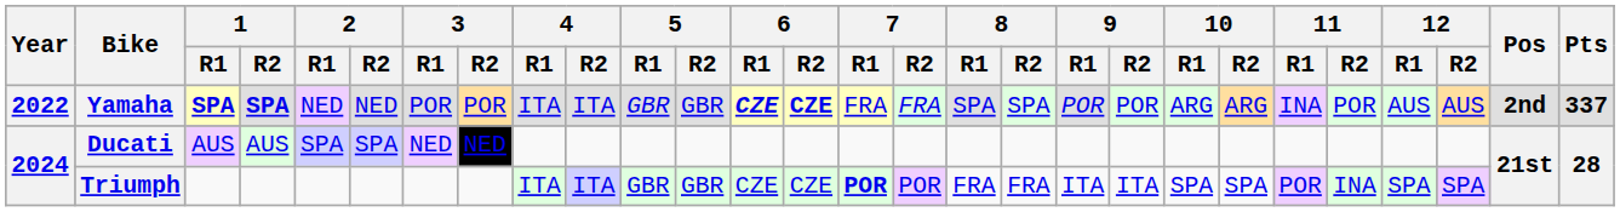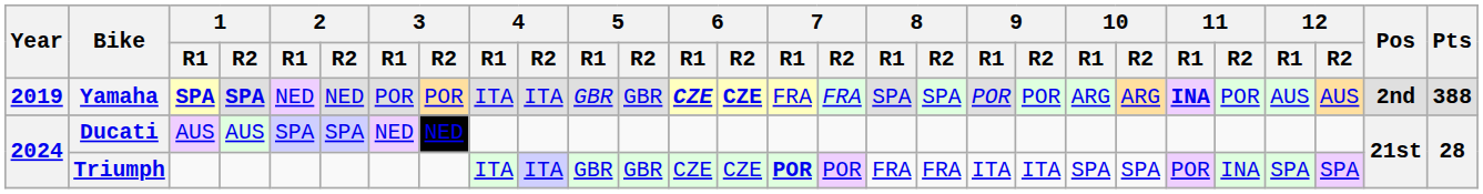 <table class="wikitable" style="text-align:center; font-size:90%">
 <tr>
 <th valign="middle" rowspan=2>Year</th>
 <th valign="middle" rowspan=2>Bike</th>
 <th colspan=2>1</th>
 <th colspan=2>2</th>
 <th colspan=2>3</th>
 <th colspan=2>4</th>
 <th colspan=2>5</th>
 <th colspan=2>6</th>
 <th colspan=2>7</th>
 <th colspan=2>8</th>
 <th colspan=2>9</th>
 <th colspan=2>10</th>
 <th colspan=2>11</th>
 <th colspan=2>12</th>
 <th rowspan=2>Pos</th>
 <th rowspan=2>Pts</th>
 </tr>
 <tr>
 <th>R1</th>
 <th>R2</th>
 <th>R1</th>
 <th>R2</th>
 <th>R1</th>
 <th>R2</th>
 <th>R1</th>
 <th>R2</th>
 <th>R1</th>
 <th>R2</th>
 <th>R1</th>
 <th>R2</th>
 <th>R1</th>
 <th>R2</th>
 <th>R1</th>
 <th>R2</th>
 <th>R1</th>
 <th>R2</th>
 <th>R1</th>
 <th>R2</th>
 <th>R1</th>
 <th>R2</th>
 <th>R1</th>
 <th>R2</th>
 </tr>
 <tr>
-<th><a href='#'>2022</a></th>
+<th><a href='#'>2019</a></th>
 <th><a href='#'>Yamaha</a></th>
 <td style="background:#ffffbf;"><strong><a href='#'>SPA</a></strong><br></td>
 <td style="background:#dfdfdf;"><strong><a href='#'>SPA</a></strong><br></td>
 <td style="background:#efcfff;"><a href='#'>NED</a><br></td>
 <td style="background:#dfdfdf;"><a href='#'>NED</a><br></td>
 <td style="background:#dfdfdf;"><a href='#'>POR</a><br></td>
 <td style="background:#ffdf9f;"><a href='#'>POR</a><br></td>
 <td style="background:#dfdfdf;"><a href='#'>ITA</a><br></td>
 <td style="background:#dfdfdf;"><a href='#'>ITA</a><br></td>
 <td style="background:#dfdfdf;"><em><a href='#'>GBR</a></em><br></td>
 <td style="background:#dfdfdf;"><a href='#'>GBR</a><br></td>
 <td style="background:#ffffbf;"><strong><em><a href='#'>CZE</a></em></strong><br></td>
 <td style="background:#ffffbf;"><strong><a href='#'>CZE</a></strong><br></td>
 <td style="background:#ffffbf;"><a href='#'>FRA</a><br></td>
 <td style="background:#dfffdf;"><em><a href='#'>FRA</a></em><br></td>
 <td style="background:#dfdfdf;"><a href='#'>SPA</a><br></td>
 <td style="background:#dfffdf;"><a href='#'>SPA</a><br></td>
 <td style="background:#dfdfdf;"><em><a href='#'>POR</a></em><br></td>
 <td style="background:#dfffdf;"><a href='#'>POR</a><br></td>
 <td style="background:#dfffdf;"><a href='#'>ARG</a><br></td>
 <td style="background:#ffdf9f;"><a href='#'>ARG</a><br></td>
-<td style="background:#efcfff;"><a href='#'>INA</a><br></td>
+<td style="background:#efcfff;"><strong><a href='#'>INA</a><br></strong></td>
 <td style="background:#DFFFDF;"><a href='#'>POR</a><br></td>
 <td style="background:#dfffdf;"><a href='#'>AUS</a><br></td>
 <td style="background:#ffdf9f;"><a href='#'>AUS</a><br></td>
 <th style="background:#dfdfdf;">2nd</th>
-<th style="background:#dfdfdf;">337</th>
+<th style="background:#dfdfdf;">388</th>
 </tr>
 <tr>
 <th rowspan=2><a href='#'>2024</a></th>
 <th><a href='#'>Ducati</a></th>
 <td style="background:#EFCFFF;"><a href='#'>AUS</a><br></td>
 <td style="background:#DFFFDF;"><a href='#'>AUS</a><br></td>
 <td style="background:#CFCFFF;"><a href='#'>SPA</a><br></td>
 <td style="background:#CFCFFF;"><a href='#'>SPA</a><br></td>
 <td style="background:#EFCFFF;"><a href='#'>NED</a><br></td>
 <td style="background:#000000; color:#FFFFFF;"><a href='#'><span>NED</span></a><br></td>
 <td></td>
 <td></td>
 <td></td>
 <td></td>
 <td></td>
 <td></td>
 <td></td>
 <td></td>
 <td></td>
 <td></td>
 <td></td>
 <td></td>
 <td></td>
 <td></td>
 <td></td>
 <td></td>
 <td></td>
 <td></td>
 <th rowspan=2>21st</th>
 <th rowspan=2>28</th>
 </tr>
 <tr>
 <th><a href='#'>Triumph</a></th>
 <td></td>
 <td></td>
 <td></td>
 <td></td>
 <td></td>
 <td></td>
 <td style="background:#DFFFDF;"><a href='#'>ITA</a><br></td>
 <td style="background:#CFCFFF;"><a href='#'>ITA</a><br></td>
 <td style="background:#DFFFDF;"><a href='#'>GBR</a><br></td>
 <td style="background:#DFFFDF;"><a href='#'>GBR</a><br></td>
 <td style="background:#DFFFDF;"><a href='#'>CZE</a><br></td>
 <td style="background:#DFFFDF;"><a href='#'>CZE</a><br></td>
 <td style="background:#DFFFDF;"><strong><a href='#'>POR</a><br></strong></td>
 <td style="background:#EFCFFF;"><a href='#'>POR</a><br></td>
 <td><a href='#'>FRA</a></td>
 <td><a href='#'>FRA</a></td>
 <td><a href='#'>ITA</a></td>
 <td><a href='#'>ITA</a></td>
 <td><a href='#'>SPA</a></td>
 <td><a href='#'>SPA</a></td>
 <td style="background:#EFCFFF;"><a href='#'>POR</a><br></td>
 <td style="background:#dfffdf;"><a href='#'>INA</a><br></td>
 <td style="background:#DFFFDF;"><a href='#'>SPA</a><br></td>
 <td style="background:#EFCFFF;"><a href='#'>SPA</a><br></td>
 </tr>
 </table>
